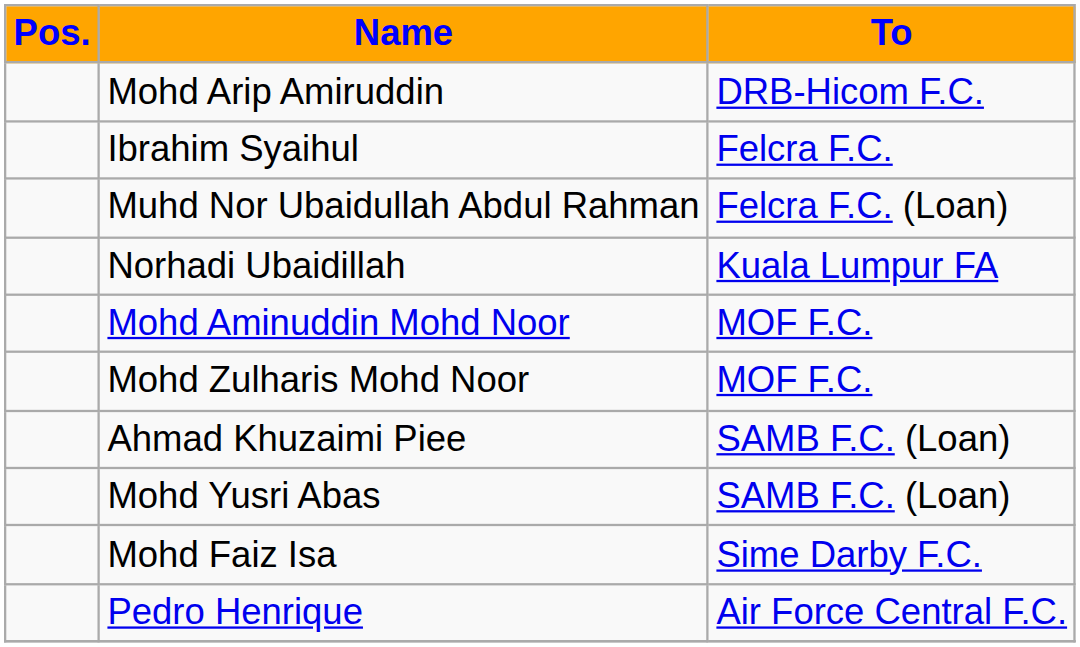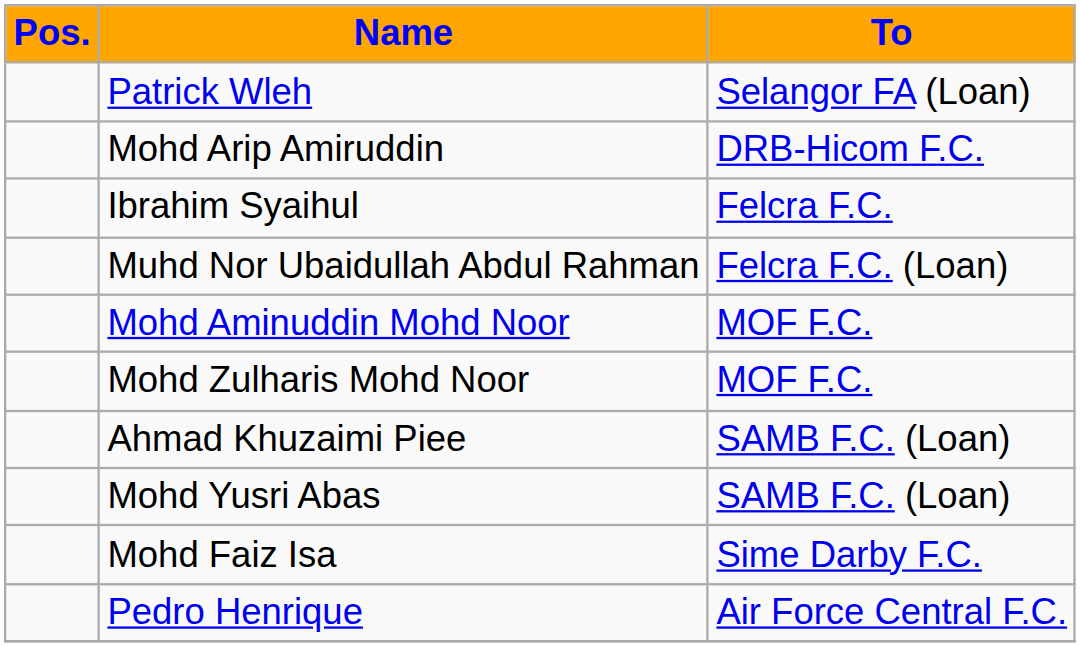 <table class="wikitable sortable">
 <tr>
 <th style="background:Orange; color:Blue;">Pos.</th>
 <th style="background:Orange; color:Blue;">Name</th>
 <th style="background:Orange; color:Blue;">To</th>
+</tr>
+<tr>
+<td></td>
+<td> <a href='#'>Patrick Wleh</a></td>
+<td> <a href='#'>Selangor FA</a> (Loan)</td>
 </tr>
 <tr>
 <td></td>
 <td> Mohd Arip Amiruddin</td>
 <td> <a href='#'>DRB-Hicom F.C.</a></td>
 </tr>
 <tr>
 <td></td>
 <td> Ibrahim Syaihul</td>
 <td> <a href='#'>Felcra F.C.</a></td>
 </tr>
 <tr>
 <td></td>
 <td> Muhd Nor Ubaidullah Abdul Rahman</td>
 <td> <a href='#'>Felcra F.C.</a> (Loan)</td>
-</tr>
-<tr>
-<td></td>
-<td> Norhadi Ubaidillah</td>
-<td> <a href='#'>Kuala Lumpur FA</a></td>
 </tr>
 <tr>
 <td></td>
 <td> <a href='#'>Mohd Aminuddin Mohd Noor</a></td>
 <td> <a href='#'>MOF F.C.</a></td>
 </tr>
 <tr>
 <td></td>
 <td> Mohd Zulharis Mohd Noor</td>
 <td> <a href='#'>MOF F.C.</a></td>
 </tr>
 <tr>
 <td></td>
 <td> Ahmad Khuzaimi Piee</td>
 <td> <a href='#'>SAMB F.C.</a> (Loan)</td>
 </tr>
 <tr>
 <td></td>
 <td> Mohd Yusri Abas</td>
 <td> <a href='#'>SAMB F.C.</a> (Loan)</td>
 </tr>
 <tr>
 <td></td>
 <td> Mohd Faiz Isa</td>
 <td> <a href='#'>Sime Darby F.C.</a></td>
 </tr>
 <tr>
 <td></td>
 <td> <a href='#'>Pedro Henrique</a></td>
 <td> <a href='#'>Air Force Central F.C.</a></td>
 </tr>
 <tr>
 </tr>
 </table>
